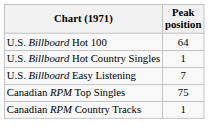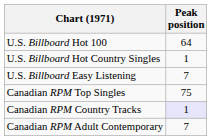 <table class="wikitable sortable">
 <tr>
 <th>Chart (1971)</th>
 <th>Peak<br>position</th>
 </tr>
 <tr>
 <td>U.S. <em>Billboard</em> Hot 100</td>
 <td align="center">64</td>
 </tr>
 <tr>
 <td>U.S. <em>Billboard</em> Hot Country Singles</td>
 <td align="center">1</td>
 </tr>
 <tr>
 <td>U.S. <em>Billboard</em> Easy Listening</td>
 <td align="center">7</td>
 </tr>
 <tr>
 <td>Canadian <em>RPM</em> Top Singles</td>
 <td align="center">75</td>
 </tr>
 <tr>
 <td>Canadian <em>RPM</em> Country Tracks</td>
-<td align="center">1</td>
+<td align="center" style="background: lavender;">1</td>
+</tr>
+<tr>
+<td>Canadian <em>RPM</em> Adult Contemporary</td>
+<td align="center">7</td>
 </tr>
 </table>
